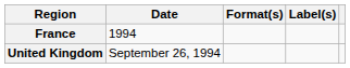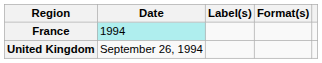 <table class="wikitable plainrowheaders">
 <tr>
 <th scope="col">Region</th>
 <th scope="col">Date</th>
+<th scope="col">Label(s)</th>
 <th scope="col">Format(s)</th>
-<th scope="col">Label(s)</th>
 <th scope="col"></th>
 </tr>
 <tr>
 <th scope="row">France</th>
-<td>1994</td>
+<td style="background: paleturquoise;">1994</td>
 <td></td>
 <td></td>
 <td></td>
 </tr>
 <tr>
 <th scope="row">United Kingdom</th>
 <td>September 26, 1994</td>
 <td></td>
 <td></td>
 <td></td>
 </tr>
 </table>
